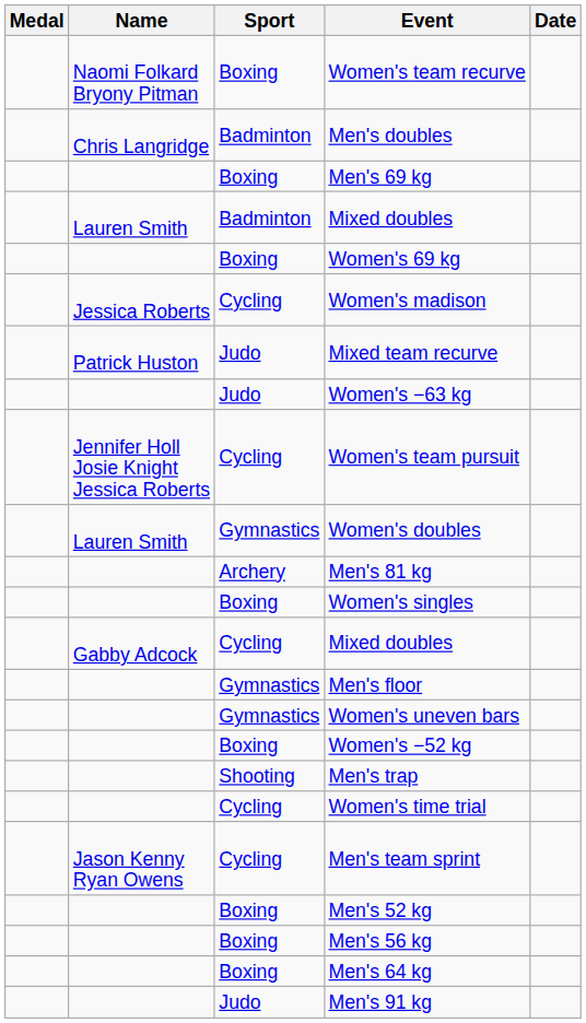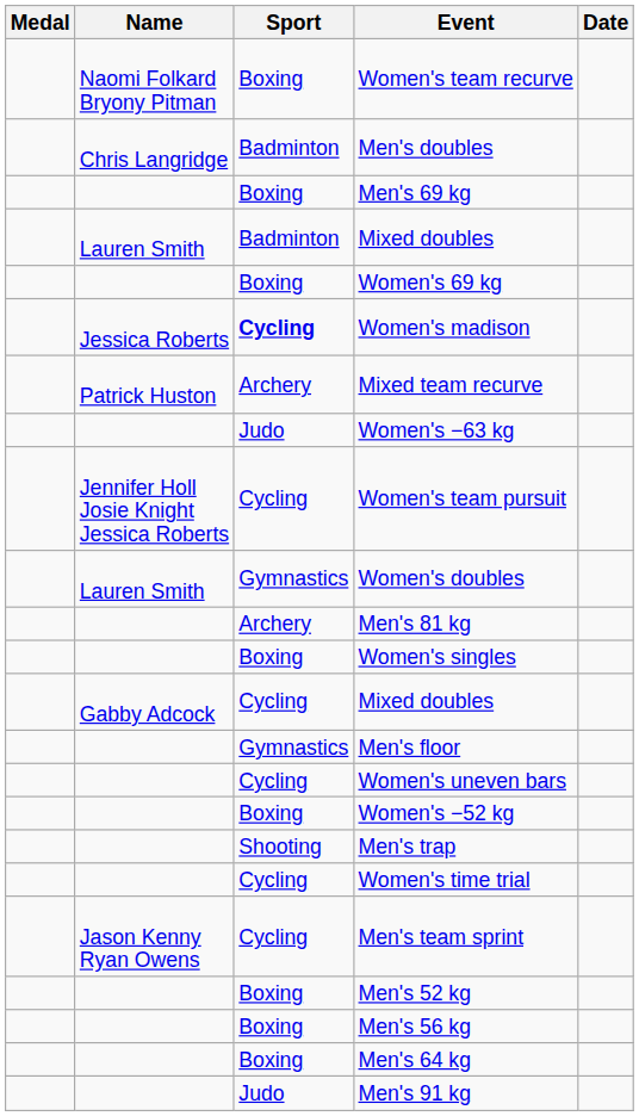 <table class="wikitable sortable" style=font-size:95%>
 <tr>
 <th>Medal</th>
 <th>Name</th>
 <th>Sport</th>
 <th>Event</th>
 <th>Date</th>
 </tr>
 <tr>
 <td></td>
 <td><br><a href='#'>Naomi Folkard</a><br><a href='#'>Bryony Pitman</a></td>
 <td><a href='#'>Boxing</a></td>
 <td><a href='#'>Women's team recurve</a></td>
 <td></td>
 </tr>
 <tr>
 <td></td>
 <td><br><a href='#'>Chris Langridge</a></td>
 <td><a href='#'>Badminton</a></td>
 <td><a href='#'>Men's doubles</a></td>
 <td></td>
 </tr>
 <tr>
 <td></td>
 <td></td>
 <td><a href='#'>Boxing</a></td>
 <td><a href='#'>Men's 69 kg</a></td>
 <td></td>
 </tr>
 <tr>
 <td></td>
 <td><br><a href='#'>Lauren Smith</a></td>
 <td><a href='#'>Badminton</a></td>
 <td><a href='#'>Mixed doubles</a></td>
 <td></td>
 </tr>
 <tr>
 <td></td>
 <td></td>
 <td><a href='#'>Boxing</a></td>
 <td><a href='#'>Women's 69 kg</a></td>
 <td></td>
 </tr>
 <tr>
 <td></td>
 <td><br><a href='#'>Jessica Roberts</a></td>
-<td><a href='#'>Cycling</a></td>
+<td><strong><a href='#'>Cycling</a></strong></td>
 <td><a href='#'>Women's madison</a></td>
 <td></td>
 </tr>
 <tr>
 <td></td>
 <td><br><a href='#'>Patrick Huston</a></td>
-<td><a href='#'>Judo</a></td>
+<td><a href='#'>Archery</a></td>
 <td><a href='#'>Mixed team recurve</a></td>
 <td></td>
 </tr>
 <tr>
 <td></td>
 <td></td>
 <td><a href='#'>Judo</a></td>
 <td><a href='#'>Women's −63 kg</a></td>
 <td></td>
 </tr>
 <tr>
 <td></td>
 <td><br><a href='#'>Jennifer Holl</a><br><a href='#'>Josie Knight</a><br><a href='#'>Jessica Roberts</a></td>
 <td><a href='#'>Cycling</a></td>
 <td><a href='#'>Women's team pursuit</a></td>
 <td></td>
 </tr>
 <tr>
 <td></td>
 <td><br><a href='#'>Lauren Smith</a></td>
 <td><a href='#'>Gymnastics</a></td>
 <td><a href='#'>Women's doubles</a></td>
 <td></td>
 </tr>
 <tr>
 <td></td>
 <td></td>
 <td><a href='#'>Archery</a></td>
 <td><a href='#'>Men's 81 kg</a></td>
 <td></td>
 </tr>
 <tr>
 <td></td>
 <td></td>
 <td><a href='#'>Boxing</a></td>
 <td><a href='#'>Women's singles</a></td>
 <td></td>
 </tr>
 <tr>
 <td></td>
 <td><br><a href='#'>Gabby Adcock</a></td>
 <td><a href='#'>Cycling</a></td>
 <td><a href='#'>Mixed doubles</a></td>
 <td></td>
 </tr>
 <tr>
 <td></td>
 <td></td>
 <td><a href='#'>Gymnastics</a></td>
 <td><a href='#'>Men's floor</a></td>
 <td></td>
 </tr>
 <tr>
 <td></td>
 <td></td>
-<td><a href='#'>Gymnastics</a></td>
+<td><a href='#'>Cycling</a></td>
 <td><a href='#'>Women's uneven bars</a></td>
 <td></td>
 </tr>
 <tr>
 <td></td>
 <td></td>
 <td><a href='#'>Boxing</a></td>
 <td><a href='#'>Women's −52 kg</a></td>
 <td></td>
 </tr>
 <tr>
 <td></td>
 <td></td>
 <td><a href='#'>Shooting</a></td>
 <td><a href='#'>Men's trap</a></td>
 <td></td>
 </tr>
 <tr>
 <td></td>
 <td></td>
 <td><a href='#'>Cycling</a></td>
 <td><a href='#'>Women's time trial</a></td>
 <td></td>
 </tr>
 <tr>
 <td></td>
 <td><br><a href='#'>Jason Kenny</a><br><a href='#'>Ryan Owens</a></td>
 <td><a href='#'>Cycling</a></td>
 <td><a href='#'>Men's team sprint</a></td>
 <td></td>
 </tr>
 <tr>
 <td></td>
 <td></td>
 <td><a href='#'>Boxing</a></td>
 <td><a href='#'>Men's 52 kg</a></td>
 <td></td>
 </tr>
 <tr>
 <td></td>
 <td></td>
 <td><a href='#'>Boxing</a></td>
 <td><a href='#'>Men's 56 kg</a></td>
 <td></td>
 </tr>
 <tr>
 <td></td>
 <td></td>
 <td><a href='#'>Boxing</a></td>
 <td><a href='#'>Men's 64 kg</a></td>
 <td></td>
 </tr>
 <tr>
 <td></td>
 <td></td>
 <td><a href='#'>Judo</a></td>
 <td><a href='#'>Men's 91 kg</a></td>
 <td></td>
 </tr>
 </table>
